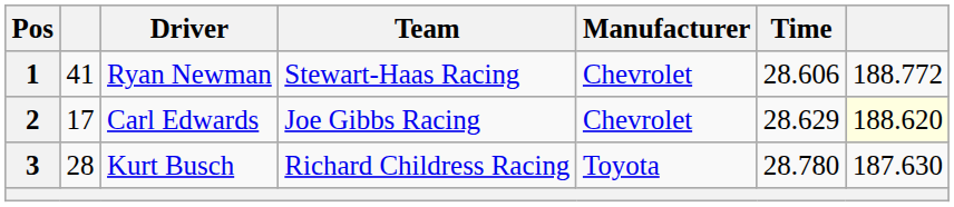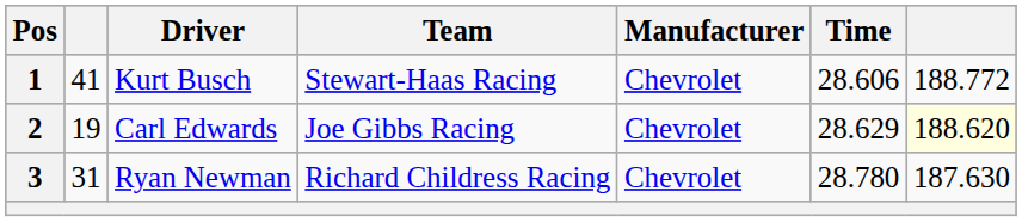 <table class="wikitable" style="font-size:95%">
 <tr>
 <th>Pos</th>
 <th></th>
 <th>Driver</th>
 <th>Team</th>
 <th>Manufacturer</th>
 <th>Time</th>
 <th></th>
 </tr>
 <tr>
 <th>1</th>
 <td>41</td>
-<td><a href='#'>Ryan Newman</a></td>
+<td><a href='#'>Kurt Busch</a></td>
 <td><a href='#'>Stewart-Haas Racing</a></td>
 <td><a href='#'>Chevrolet</a></td>
 <td>28.606</td>
 <td>188.772</td>
 </tr>
 <tr>
 <th>2</th>
-<td>17</td>
+<td>19</td>
 <td><a href='#'>Carl Edwards</a></td>
 <td><a href='#'>Joe Gibbs Racing</a></td>
 <td><a href='#'>Chevrolet</a></td>
 <td>28.629</td>
 <td style="background: lightyellow;">188.620</td>
 </tr>
 <tr>
 <th>3</th>
-<td>28</td>
-<td><a href='#'>Kurt Busch</a></td>
+<td>31</td>
+<td><a href='#'>Ryan Newman</a></td>
 <td><a href='#'>Richard Childress Racing</a></td>
-<td><a href='#'>Toyota</a></td>
+<td><a href='#'>Chevrolet</a></td>
 <td>28.780</td>
 <td>187.630</td>
 </tr>
 <tr>
 <th colspan="7"></th>
 </tr>
 </table>
